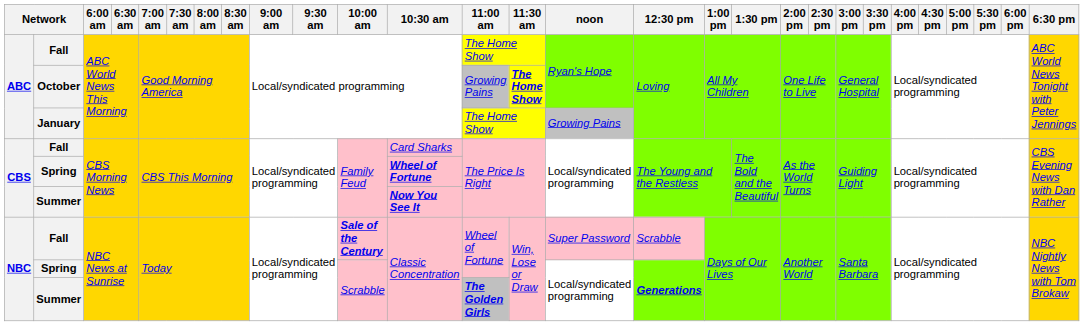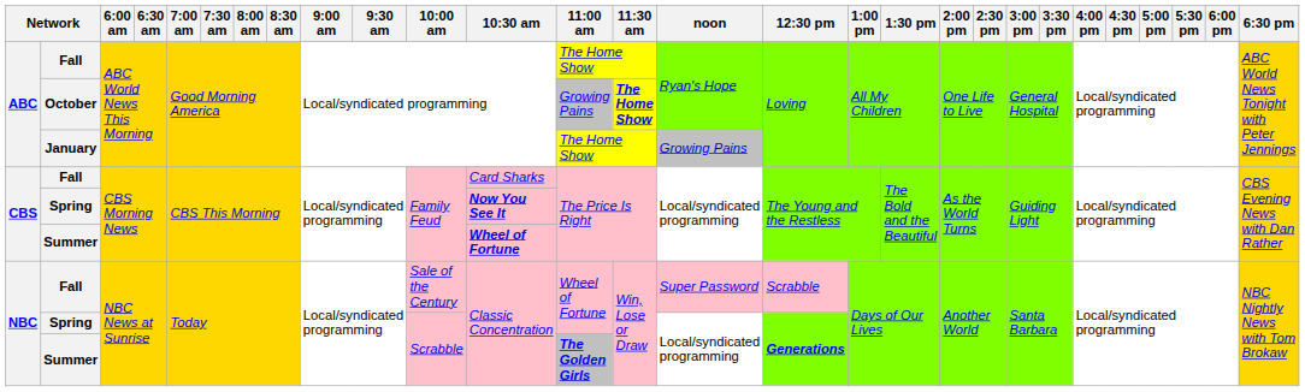 <table class=wikitable>
 <tr>
 <th bgcolor="#C0C0C0" colspan="2">Network</th>
 <th width="13%" bgcolor="#C0C0C0">6:00 am</th>
 <th width="14%" bgcolor="#C0C0C0">6:30 am</th>
 <th width="13%" bgcolor="#C0C0C0">7:00 am</th>
 <th width="14%" bgcolor="#C0C0C0">7:30 am</th>
 <th width="13%" bgcolor="#C0C0C0">8:00 am</th>
 <th width="14%" bgcolor="#C0C0C0">8:30 am</th>
 <th width="13%" bgcolor="#C0C0C0">9:00 am</th>
 <th width="14%" bgcolor="#C0C0C0">9:30 am</th>
 <th width="13%" bgcolor="#C0C0C0">10:00 am</th>
 <th width="14%" bgcolor="#C0C0C0">10:30 am</th>
 <th width="13%" bgcolor="#C0C0C0">11:00 am</th>
 <th width="14%" bgcolor="#C0C0C0">11:30 am</th>
 <th width="13%" bgcolor="#C0C0C0">noon</th>
 <th width="14%" bgcolor="#C0C0C0">12:30 pm</th>
 <th width="13%" bgcolor="#C0C0C0">1:00 pm</th>
 <th width="14%" bgcolor="#C0C0C0">1:30 pm</th>
 <th width="13%" bgcolor="#C0C0C0">2:00 pm</th>
 <th width="14%" bgcolor="#C0C0C0">2:30 pm</th>
 <th width="13%" bgcolor="#C0C0C0">3:00 pm</th>
 <th width="14%" bgcolor="#C0C0C0">3:30 pm</th>
 <th width="13%" bgcolor="#C0C0C0">4:00 pm</th>
 <th width="14%" bgcolor="#C0C0C0">4:30 pm</th>
 <th width="14%" bgcolor="#C0C0C0">5:00 pm</th>
 <th width="14%" bgcolor="#C0C0C0">5:30 pm</th>
 <th width="13%" bgcolor="#C0C0C0">6:00 pm</th>
 <th width="13%" bgcolor="#C0C0C0">6:30 pm</th>
 </tr>
 <tr>
 <th bgcolor="#C0C0C0" rowspan="3"><a href='#'>ABC</a></th>
 <th>Fall</th>
 <td bgcolor="gold" rowspan="3"colspan="2"><em><a href='#'>ABC World News This Morning</a></em></td>
 <td bgcolor="gold" rowspan="3"colspan="4"><em><a href='#'>Good Morning America</a></em></td>
 <td bgcolor="white" rowspan="3"colspan="4">Local/syndicated programming</td>
 <td bgcolor="yellow" rowspan="1"colspan="2"><em><a href='#'>The Home Show</a></em></td>
 <td bgcolor="chartreuse" rowspan="2"><em><a href='#'>Ryan's Hope</a></em></td>
 <td bgcolor="chartreuse" rowspan="3"><em><a href='#'>Loving</a></em></td>
 <td bgcolor="chartreuse" rowspan="3"colspan="2"><em><a href='#'>All My Children</a></em></td>
 <td bgcolor="chartreuse" rowspan="3"colspan="2"><em><a href='#'>One Life to Live</a></em></td>
 <td bgcolor="chartreuse" rowspan="3"colspan="2"><em><a href='#'>General Hospital</a></em></td>
 <td bgcolor="white" rowspan="3"colspan="5">Local/syndicated programming</td>
 <td bgcolor="gold" rowspan="3"colspan="1"><em><a href='#'>ABC World News Tonight with Peter Jennings</a></em></td>
 </tr>
 <tr>
 <th>October</th>
 <td bgcolor="C0C0C0" rowspan="1"><em><a href='#'>Growing Pains</a></em></td>
 <td bgcolor="yellow" rowspan="1"><strong><em><a href='#'>The Home Show</a></em></strong></td>
 </tr>
 <tr>
 <th>January</th>
 <td bgcolor="yellow" rowspan="1"colspan="2"><em><a href='#'>The Home Show</a></em></td>
 <td bgcolor="C0C0C0" rowspan="1"><em><a href='#'>Growing Pains</a></em></td>
 </tr>
 <tr>
 <th bgcolor="#C0C0C0" rowspan="3"><a href='#'>CBS</a></th>
 <th>Fall</th>
 <td bgcolor="gold"rowspan="3"colspan="2"><em><a href='#'>CBS Morning News</a></em></td>
 <td bgcolor="gold"rowspan="3"colspan="4"><em><a href='#'>CBS This Morning</a></em></td>
 <td bgcolor="white"rowspan="3"colspan="2">Local/syndicated programming</td>
 <td bgcolor="pink"rowspan="3"><em><a href='#'>Family Feud</a></em></td>
 <td bgcolor="pink"rowspan="1"><em><a href='#'>Card Sharks</a></em></td>
 <td bgcolor="pink"rowspan="3"colspan="2"><em><a href='#'>The Price Is Right</a></em></td>
 <td bgcolor="white"rowspan="3">Local/syndicated programming</td>
 <td bgcolor="chartreuse"rowspan="3"colspan="2"><em><a href='#'>The Young and the Restless</a></em></td>
 <td bgcolor="chartreuse"rowspan="3"><em><a href='#'>The Bold and the Beautiful</a></em></td>
 <td bgcolor="chartreuse"rowspan="3"colspan="2"><em><a href='#'>As the World Turns</a></em></td>
 <td bgcolor="chartreuse"rowspan="3"colspan="2"><em><a href='#'>Guiding Light</a></em></td>
 <td bgcolor="white"rowspan="3"colspan="5">Local/syndicated programming</td>
 <td bgcolor="gold"rowspan="3"><em><a href='#'>CBS Evening News with Dan Rather</a></em></td>
 </tr>
 <tr>
 <th>Spring</th>
-<td bgcolor="pink"rowspan="1"><strong><em><a href='#'>Wheel of Fortune</a></em></strong></td>
+<td bgcolor="pink"rowspan="1"><strong><em><a href='#'>Now You See It</a></em></strong></td>
 </tr>
 <tr>
 <th>Summer</th>
-<td bgcolor="pink"rowspan="1"><strong><em><a href='#'>Now You See It</a></em></strong></td>
+<td bgcolor="pink"rowspan="1"><strong><em><a href='#'>Wheel of Fortune</a></em></strong></td>
 </tr>
 <tr>
 <th bgcolor="#C0C0C0" rowspan="3"><a href='#'>NBC</a></th>
 <th>Fall</th>
 <td colspan="2" rowspan="3" bgcolor="gold"><em><a href='#'>NBC News at Sunrise</a></em></td>
 <td colspan="4" rowspan="3" bgcolor="gold"><em><a href='#'>Today</a></em></td>
 <td colspan="2" rowspan="3" bgcolor="white">Local/syndicated programming</td>
-<td bgcolor="pink" rowspan="1"><strong><em><a href='#'>Sale of the Century</a></em></strong></td>
+<td bgcolor="pink" rowspan="1"><em><a href='#'>Sale of the Century</a></em></td>
 <td rowspan="3" bgcolor="pink"><em><a href='#'>Classic Concentration</a></em></td>
 <td rowspan="2" bgcolor="pink"><em><a href='#'>Wheel of Fortune</a></em></td>
 <td rowspan="3" bgcolor="pink"><em><a href='#'>Win, Lose or Draw</a></em></td>
 <td bgcolor="pink" rowspan="1"><em><a href='#'>Super Password</a></em></td>
 <td bgcolor="pink"rowspan="1"><em><a href='#'>Scrabble</a></em></td>
 <td colspan="2" rowspan="3" bgcolor="chartreuse"><em><a href='#'>Days of Our Lives</a></em></td>
 <td colspan="2" rowspan="3" bgcolor="chartreuse"><em><a href='#'>Another World</a></em></td>
 <td colspan="2" rowspan="3" bgcolor="chartreuse"><em><a href='#'>Santa Barbara</a></em></td>
 <td colspan="5" rowspan="3" bgcolor="white">Local/syndicated programming</td>
 <td rowspan="3" bgcolor="gold"><em><a href='#'>NBC Nightly News with Tom Brokaw</a></em></td>
 </tr>
 <tr>
 <th>Spring</th>
 <td rowspan="2" bgcolor="pink"><em><a href='#'>Scrabble</a></em></td>
 <td rowspan="2" bgcolor="white">Local/syndicated programming</td>
 <td rowspan="2" bgcolor="chartreuse"><strong><em><a href='#'>Generations</a></em></strong></td>
 </tr>
 <tr>
 <th>Summer</th>
 <td bgcolor="C0C0C0" rowspan="1"><strong><em><a href='#'>The Golden Girls</a></em></strong></td>
 </tr>
 </table>
